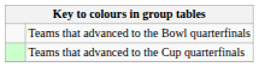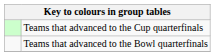 <table class="wikitable" style="text-align: center;">
 <tr>
 <th colspan=2>Key to colours in group tables</th>
+</tr>
+<tr>
+<td style="background:#cfc; width:20px;"></td>
+<td align=left>Teams that advanced to the Cup quarterfinals</td>
 </tr>
 <tr>
 <td></td>
 <td align=left>Teams that advanced to the Bowl quarterfinals</td>
 </tr>
 <tr>
-<td style="background:#cfc; width:20px;"></td>
-<td align=left>Teams that advanced to the Cup quarterfinals</td>
-</tr>
-<tr>
 </tr>
 </table>
